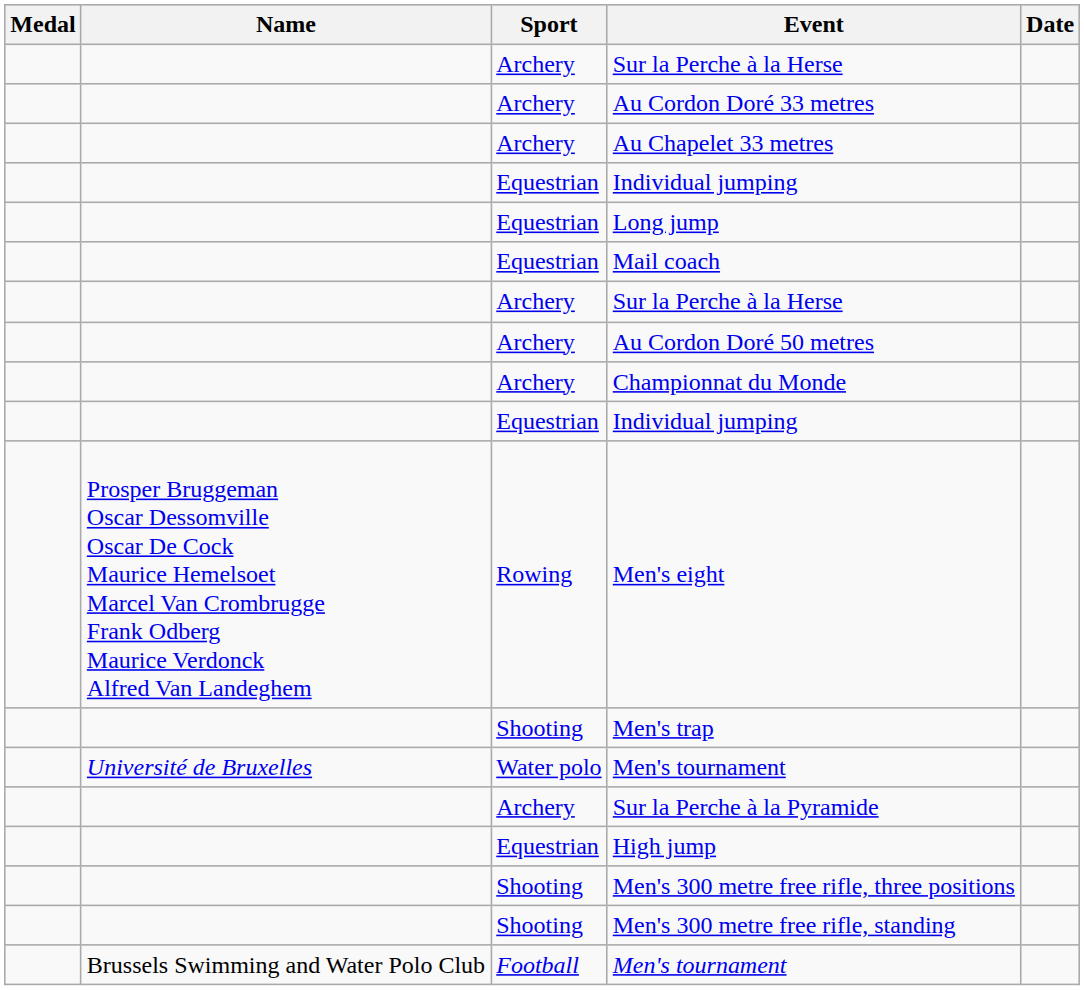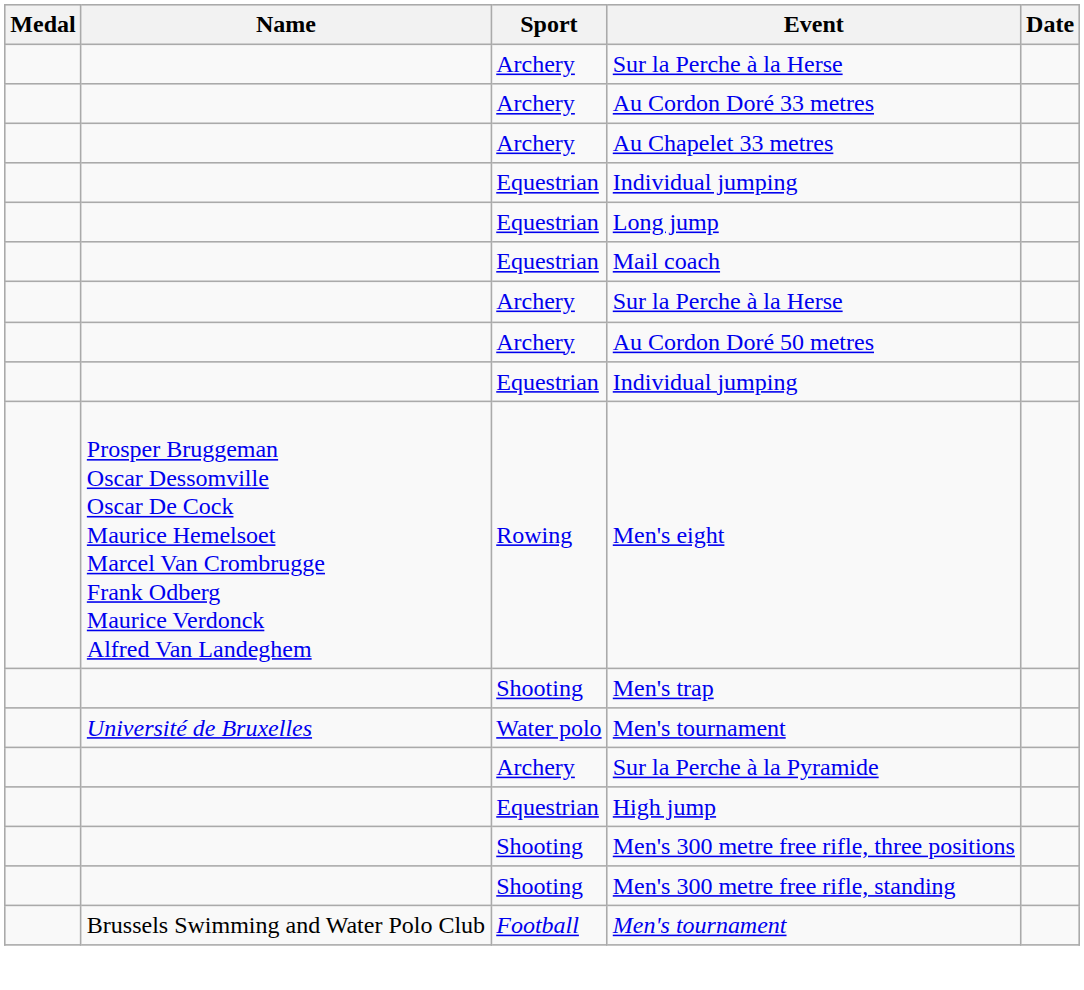 <table class="wikitable sortable" style=font-size:95%>
 <tr>
 <th>Medal</th>
 <th>Name</th>
 <th>Sport</th>
 <th>Event</th>
 <th>Date</th>
 </tr>
 <tr>
 <td></td>
 <td></td>
 <td><a href='#'>Archery</a></td>
 <td><a href='#'>Sur la Perche à la Herse</a></td>
 <td></td>
 </tr>
 <tr>
 <td></td>
 <td></td>
 <td><a href='#'>Archery</a></td>
 <td><a href='#'>Au Cordon Doré 33 metres</a></td>
 <td></td>
 </tr>
 <tr>
 <td></td>
 <td></td>
 <td><a href='#'>Archery</a></td>
 <td><a href='#'>Au Chapelet 33 metres</a></td>
 <td></td>
 </tr>
 <tr>
 <td></td>
 <td></td>
 <td><a href='#'>Equestrian</a></td>
 <td><a href='#'>Individual jumping</a></td>
 <td></td>
 </tr>
 <tr>
 <td></td>
 <td></td>
 <td><a href='#'>Equestrian</a></td>
 <td><a href='#'>Long jump</a></td>
 <td></td>
 </tr>
 <tr>
 <td></td>
 <td></td>
 <td><a href='#'>Equestrian</a></td>
 <td><a href='#'>Mail coach</a></td>
 <td></td>
 </tr>
 <tr>
 <td></td>
 <td></td>
 <td><a href='#'>Archery</a></td>
 <td><a href='#'>Sur la Perche à la Herse</a></td>
 <td></td>
 </tr>
 <tr>
 <td></td>
 <td></td>
 <td><a href='#'>Archery</a></td>
 <td><a href='#'>Au Cordon Doré 50 metres</a></td>
 <td></td>
 </tr>
 <tr>
 <td></td>
 <td></td>
-<td><a href='#'>Archery</a></td>
-<td><a href='#'>Championnat du Monde</a></td>
-<td></td>
-</tr>
-<tr>
-<td></td>
-<td></td>
 <td><a href='#'>Equestrian</a></td>
 <td><a href='#'>Individual jumping</a></td>
 <td></td>
 </tr>
 <tr>
 <td></td>
 <td><br><a href='#'>Prosper Bruggeman</a><br><a href='#'>Oscar Dessomville</a><br><a href='#'>Oscar De Cock</a><br><a href='#'>Maurice Hemelsoet</a><br><a href='#'>Marcel Van Crombrugge</a><br><a href='#'>Frank Odberg</a><br><a href='#'>Maurice Verdonck</a><br><a href='#'>Alfred Van Landeghem</a></td>
 <td><a href='#'>Rowing</a></td>
 <td><a href='#'>Men's eight</a></td>
 <td></td>
 </tr>
 <tr>
 <td></td>
 <td></td>
 <td><a href='#'>Shooting</a></td>
 <td><a href='#'>Men's trap</a></td>
 <td></td>
 </tr>
 <tr>
 <td></td>
 <td><em><a href='#'>Université de Bruxelles</a></em></td>
 <td><a href='#'>Water polo</a></td>
 <td><a href='#'>Men's tournament</a></td>
 <td></td>
 </tr>
 <tr>
 <td></td>
 <td></td>
 <td><a href='#'>Archery</a></td>
 <td><a href='#'>Sur la Perche à la Pyramide</a></td>
 <td></td>
 </tr>
 <tr>
 <td></td>
 <td></td>
 <td><a href='#'>Equestrian</a></td>
 <td><a href='#'>High jump</a></td>
 <td></td>
 </tr>
 <tr>
 <td></td>
 <td></td>
 <td><a href='#'>Shooting</a></td>
 <td><a href='#'>Men's 300 metre free rifle, three positions</a></td>
 <td></td>
 </tr>
 <tr>
 <td></td>
 <td></td>
 <td><a href='#'>Shooting</a></td>
 <td><a href='#'>Men's 300 metre free rifle, standing</a></td>
 <td></td>
 </tr>
 <tr>
 <td><em></em></td>
 <td>Brussels Swimming and Water Polo Club</td>
 <td><em><a href='#'>Football</a></em></td>
 <td><em><a href='#'>Men's tournament</a></em></td>
 <td><em></em></td>
 </tr>
 </table>
